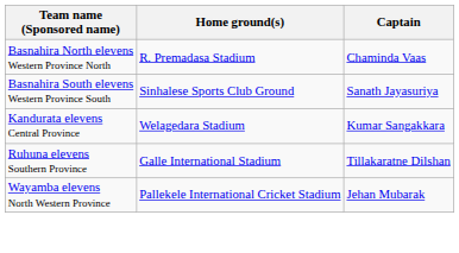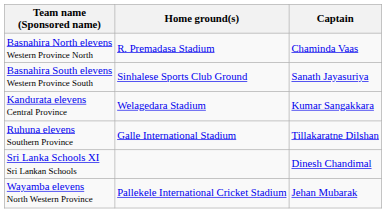 <table class="wikitable">
 <tr>
 <th>Team name<br>(Sponsored name)</th>
 <th>Home ground(s)</th>
 <th>Captain</th>
 </tr>
 <tr>
 <td><a href='#'>Basnahira North elevens</a><br><small>Western Province North</small></td>
 <td><a href='#'>R. Premadasa Stadium</a></td>
 <td><a href='#'>Chaminda Vaas</a></td>
 </tr>
 <tr>
 <td><a href='#'>Basnahira South elevens</a><br><small>Western Province South</small></td>
 <td><a href='#'>Sinhalese Sports Club Ground</a></td>
 <td><a href='#'>Sanath Jayasuriya</a></td>
 </tr>
 <tr>
 <td><a href='#'>Kandurata elevens</a><br><small>Central Province</small></td>
 <td><a href='#'>Welagedara Stadium</a></td>
 <td><a href='#'>Kumar Sangakkara</a></td>
 </tr>
 <tr>
 <td><a href='#'>Ruhuna elevens</a><br><small>Southern Province</small></td>
 <td><a href='#'>Galle International Stadium</a></td>
 <td><a href='#'>Tillakaratne Dilshan</a></td>
 </tr>
 <tr>
+<td><a href='#'>Sri Lanka Schools XI</a><br><small>Sri Lankan Schools</small></td>
+<td></td>
+<td><a href='#'>Dinesh Chandimal</a></td>
+</tr>
+<tr>
 <td><a href='#'>Wayamba elevens</a><br><small>North Western Province</small></td>
 <td><a href='#'>Pallekele International Cricket Stadium</a></td>
 <td><a href='#'>Jehan Mubarak</a></td>
 </tr>
 </table>
